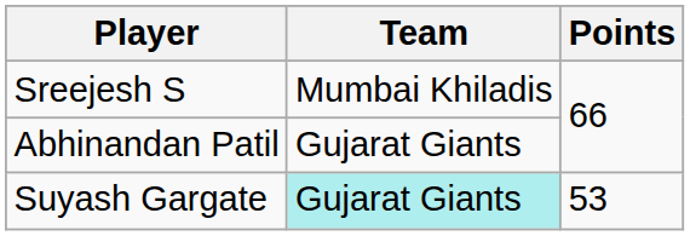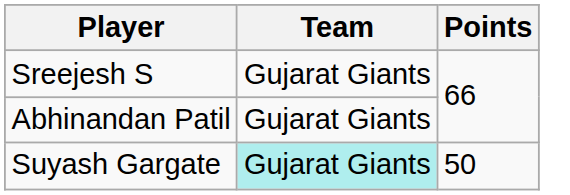 <table class="wikitable">
 <tr>
 <th>Player</th>
 <th>Team</th>
 <th>Points</th>
 </tr>
 <tr>
 <td>Sreejesh S</td>
-<td>Mumbai Khiladis</td>
+<td>Gujarat Giants</td>
 <td rowspan="2">66</td>
 </tr>
 <tr>
 <td>Abhinandan Patil</td>
 <td>Gujarat Giants</td>
 </tr>
 <tr>
 <td>Suyash Gargate</td>
 <td style="background: paleturquoise;">Gujarat Giants</td>
-<td>53</td>
+<td>50</td>
 </tr>
 </table>
